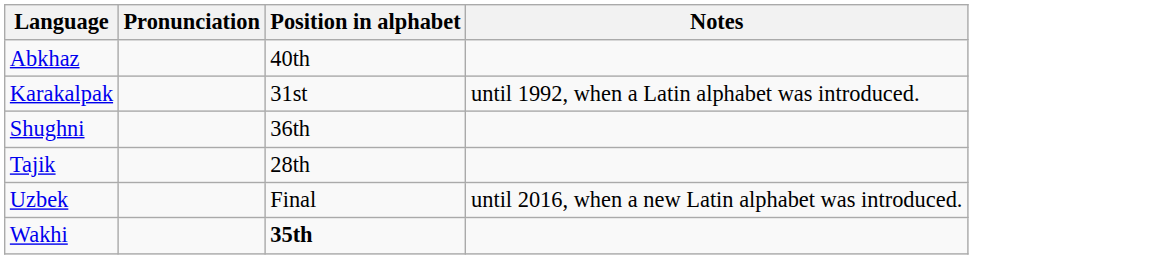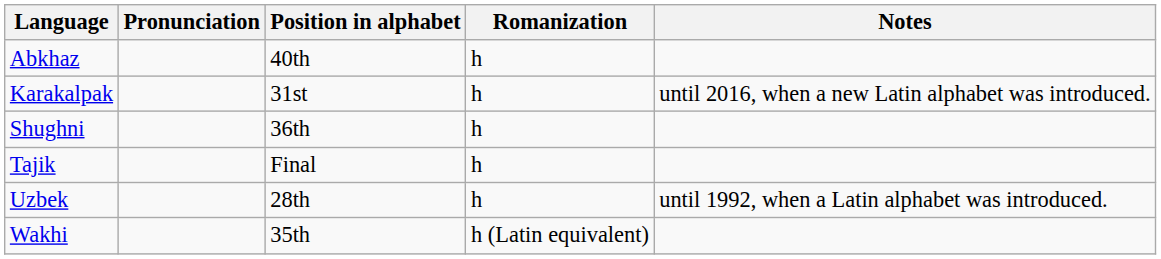 <table class=wikitable>
 <tr>
 <th>Language</th>
 <th>Pronunciation</th>
 <th>Position in alphabet</th>
+<th>Romanization</th>
 <th>Notes</th>
 </tr>
 <tr>
 <td><a href='#'>Abkhaz</a></td>
 <td></td>
 <td>40th</td>
+<td>h</td>
 <td></td>
 </tr>
 <tr>
 <td><a href='#'>Karakalpak</a></td>
 <td></td>
 <td>31st</td>
-<td>until 1992, when a Latin alphabet was introduced.</td>
+<td>h</td>
+<td>until 2016, when a new Latin alphabet was introduced.</td>
 </tr>
 <tr>
 <td><a href='#'>Shughni</a></td>
 <td></td>
 <td>36th</td>
+<td>h</td>
 <td></td>
 </tr>
 <tr>
 <td><a href='#'>Tajik</a></td>
 <td></td>
-<td>28th</td>
+<td>Final</td>
+<td>h</td>
 <td></td>
 </tr>
 <tr>
 <td><a href='#'>Uzbek</a></td>
 <td></td>
-<td>Final</td>
-<td>until 2016, when a new Latin alphabet was introduced.</td>
+<td>28th</td>
+<td>h</td>
+<td>until 1992, when a Latin alphabet was introduced.</td>
 </tr>
 <tr>
 <td><a href='#'>Wakhi</a></td>
 <td></td>
-<td><strong>35th</strong></td>
+<td>35th</td>
+<td>h (Latin equivalent)</td>
 <td></td>
 </tr>
 </table>
